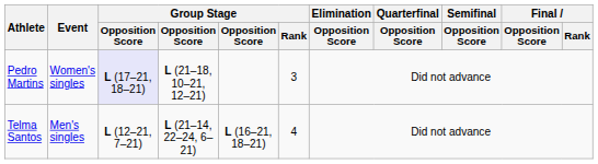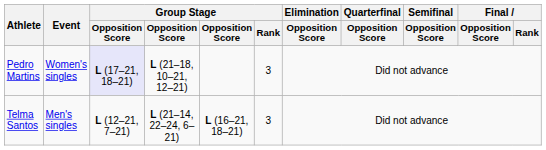 <table class="wikitable" style="font-size:90%">
 <tr>
 <th rowspan=2>Athlete</th>
 <th rowspan=2>Event</th>
 <th colspan=4>Group Stage</th>
 <th>Elimination</th>
 <th>Quarterfinal</th>
 <th>Semifinal</th>
 <th colspan=2>Final / </th>
 </tr>
 <tr style="font-size:95%">
 <th>Opposition<br>Score</th>
 <th>Opposition<br>Score</th>
 <th>Opposition<br>Score</th>
 <th>Rank</th>
 <th>Opposition<br>Score</th>
 <th>Opposition<br>Score</th>
 <th>Opposition<br>Score</th>
 <th>Opposition<br>Score</th>
 <th>Rank</th>
 </tr>
 <tr align=center>
 <td align=left><a href='#'>Pedro Martins</a></td>
 <td align=left><a href='#'>Women's singles</a></td>
 <td style="background: lavender;"><br><strong>L</strong> (17–21, 18–21)</td>
 <td><br><strong>L</strong> (21–18, 10–21, 12–21)</td>
 <td></td>
 <td>3</td>
 <td colspan=5>Did not advance</td>
 </tr>
 <tr align=center>
 <td align=left><a href='#'>Telma Santos</a></td>
 <td align=left><a href='#'>Men's singles</a></td>
 <td><br><strong>L</strong> (12–21, 7–21)</td>
 <td><br><strong>L</strong> (21–14, 22–24, 6–21)</td>
 <td><br><strong>L</strong> (16–21, 18–21)</td>
-<td>4</td>
+<td>3</td>
 <td colspan=5>Did not advance</td>
 </tr>
 </table>
